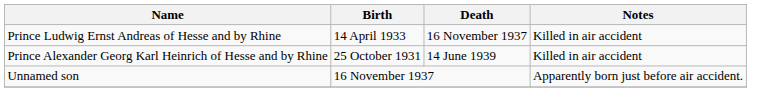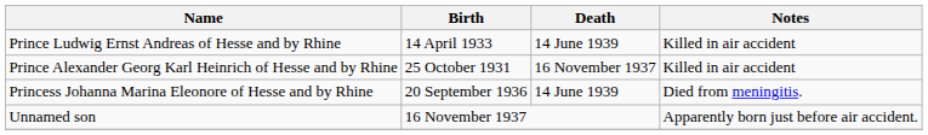 <table class="wikitable">
 <tr>
 <th>Name</th>
 <th>Birth</th>
 <th>Death</th>
 <th>Notes</th>
 </tr>
 <tr>
 <td>Prince Ludwig Ernst Andreas of Hesse and by Rhine</td>
 <td>14 April 1933</td>
-<td>16 November 1937</td>
+<td>14 June 1939</td>
 <td>Killed in air accident</td>
 </tr>
 <tr>
 <td>Prince Alexander Georg Karl Heinrich of Hesse and by Rhine</td>
 <td>25 October 1931</td>
+<td>16 November 1937</td>
+<td>Killed in air accident</td>
+</tr>
+<tr>
+<td>Princess Johanna Marina Eleonore of Hesse and by Rhine</td>
+<td>20 September 1936</td>
 <td>14 June 1939</td>
-<td>Killed in air accident</td>
+<td>Died from <a href='#'>meningitis</a>.</td>
 </tr>
 <tr>
 <td>Unnamed son</td>
 <td colspan=2>16 November 1937</td>
 <td>Apparently born just before air accident.</td>
 </tr>
 <tr>
 </tr>
 </table>
